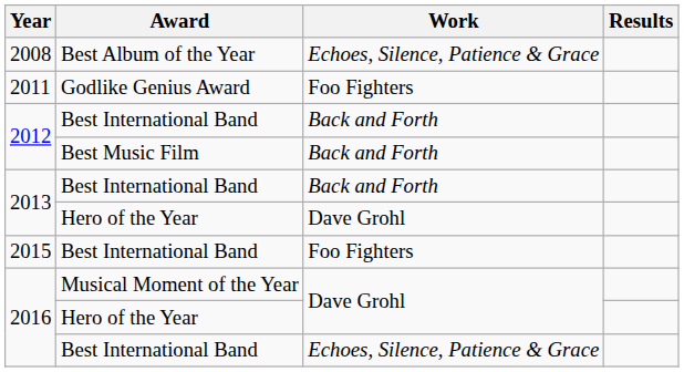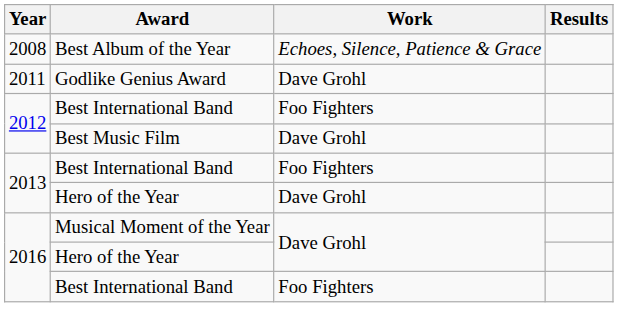 <table class="wikitable">
 <tr>
 <th>Year</th>
 <th>Award</th>
 <th>Work</th>
 <th>Results</th>
 </tr>
 <tr>
 <td>2008</td>
 <td>Best Album of the Year</td>
 <td><em>Echoes, Silence, Patience & Grace</em></td>
 <td></td>
 </tr>
 <tr>
 <td>2011</td>
 <td>Godlike Genius Award</td>
-<td>Foo Fighters</td>
+<td>Dave Grohl</td>
 <td></td>
 </tr>
 <tr>
 <td rowspan="2"><a href='#'>2012</a></td>
 <td>Best International Band</td>
-<td><em>Back and Forth</em></td>
+<td>Foo Fighters</td>
 <td></td>
 </tr>
 <tr>
 <td>Best Music Film</td>
-<td><em>Back and Forth</em></td>
+<td>Dave Grohl</td>
 <td></td>
 </tr>
 <tr>
 <td rowspan="2">2013</td>
 <td>Best International Band</td>
-<td><em>Back and Forth</em></td>
+<td>Foo Fighters</td>
 <td></td>
 </tr>
 <tr>
 <td>Hero of the Year</td>
 <td>Dave Grohl</td>
-<td></td>
-</tr>
-<tr>
-<td>2015</td>
-<td>Best International Band</td>
-<td>Foo Fighters</td>
 <td></td>
 </tr>
 <tr>
 <td rowspan="3">2016</td>
 <td>Musical Moment of the Year</td>
 <td rowspan="2">Dave Grohl</td>
 <td></td>
 </tr>
 <tr>
 <td>Hero of the Year</td>
 <td></td>
 </tr>
 <tr>
 <td>Best International Band</td>
-<td><em>Echoes, Silence, Patience & Grace</em></td>
+<td>Foo Fighters</td>
 <td></td>
 </tr>
 </table>
